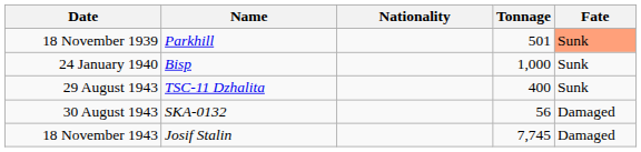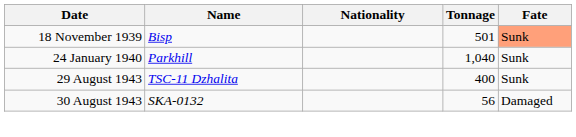 <table class="wikitable sortable">
 <tr>
 <th width="160px">Date</th>
 <th width="180px">Name</th>
 <th width="160px">Nationality</th>
 <th width="25px">Tonnage</th>
 <th width="80px">Fate</th>
 </tr>
 <tr>
 <td align="right">18 November 1939</td>
-<td align="left"><a href='#'><em>Parkhill</em></a></td>
+<td align="left"><a href='#'><em>Bisp</em></a></td>
 <td align="left"></td>
 <td align="right">501</td>
 <td align="left" style="background: lightsalmon;">Sunk</td>
 </tr>
 <tr>
 <td align="right">24 January 1940</td>
-<td align="left"><a href='#'><em>Bisp</em></a></td>
+<td align="left"><a href='#'><em>Parkhill</em></a></td>
 <td align="left"></td>
-<td align="right">1,000</td>
+<td align="right">1,040</td>
 <td align="left">Sunk</td>
 </tr>
 <tr>
 <td align="right">29 August 1943</td>
 <td align="left"><a href='#'><em>TSC-11 Dzhalita</em></a></td>
 <td align="left"></td>
 <td align="right">400</td>
 <td align="left">Sunk</td>
 </tr>
 <tr>
 <td align="right">30 August 1943</td>
 <td align="left"><em>SKA-0132</em></td>
 <td align="left"></td>
 <td align="right">56</td>
 <td align="left">Damaged</td>
 </tr>
-<tr>
-<td align="right">18 November 1943</td>
-<td align="left"><em>Josif Stalin</em></td>
-<td align="left"></td>
-<td align="right">7,745</td>
-<td align="left">Damaged</td>
-</tr>
 </table>
